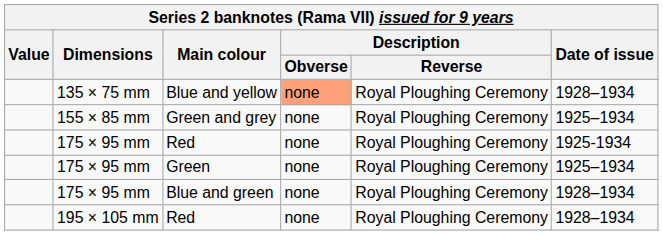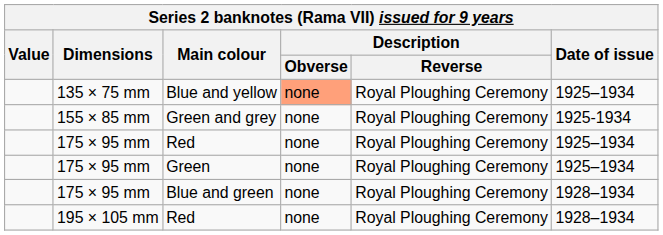 <table class="wikitable" style="font-size: 90%" style="width:100%; text-align: center">
 <tr>
 <th colspan="8">Series 2 banknotes (Rama VII) <em><u>issued for 9 years</u></em></th>
 </tr>
 <tr>
 <th rowspan="2">Value</th>
 <th rowspan="2">Dimensions</th>
 <th rowspan="2">Main colour</th>
 <th colspan="2">Description</th>
 <th rowspan="2">Date of issue</th>
 </tr>
 <tr>
 <th>Obverse</th>
 <th>Reverse</th>
 </tr>
 <tr>
 <td></td>
 <td>135 × 75 mm</td>
 <td>Blue and yellow</td>
 <td style="background: lightsalmon;">none</td>
 <td>Royal Ploughing Ceremony</td>
-<td>1928–1934</td>
+<td>1925–1934</td>
 </tr>
 <tr>
 <td></td>
 <td>155 × 85 mm</td>
 <td>Green and grey</td>
 <td>none</td>
 <td>Royal Ploughing Ceremony</td>
-<td>1925–1934</td>
+<td>1925-1934</td>
 </tr>
 <tr>
 <td></td>
 <td>175 × 95 mm</td>
 <td>Red</td>
 <td>none</td>
 <td>Royal Ploughing Ceremony</td>
-<td>1925-1934</td>
+<td>1925–1934</td>
 </tr>
 <tr>
 <td></td>
 <td>175 × 95 mm</td>
 <td>Green</td>
 <td>none</td>
 <td>Royal Ploughing Ceremony</td>
 <td>1925–1934</td>
 </tr>
 <tr>
 <td></td>
 <td>175 × 95 mm</td>
 <td>Blue and green</td>
 <td>none</td>
 <td>Royal Ploughing Ceremony</td>
 <td>1928–1934</td>
 </tr>
 <tr>
 <td></td>
 <td>195 × 105 mm</td>
 <td>Red</td>
 <td>none</td>
 <td>Royal Ploughing Ceremony</td>
 <td>1928–1934</td>
 </tr>
 </table>
